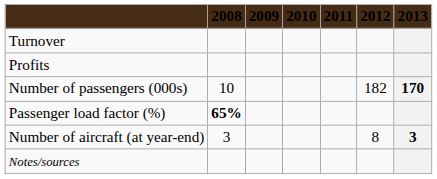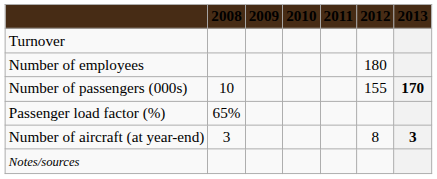 <table class="wikitable"  style="margin:1em auto;">
 <tr>
 <th style="background: #472c15;"><span></span></th>
 <th style="background: #472c15;"><span>2008</span></th>
 <th style="background: #472c15;"><span>2009</span></th>
 <th style="background: #472c15;"><span>2010</span></th>
 <th style="background: #472c15;"><span>2011</span></th>
 <th style="background: #472c15;"><span>2012</span></th>
 <th style="background: #472c15;"><span>2013</span></th>
 </tr>
 <tr>
 <td>Turnover</td>
 <td align=center></td>
 <td align=center></td>
 <td align=center></td>
 <td align=center></td>
 <td align=center></td>
 <th align=center></th>
 </tr>
 <tr>
-<td>Profits</td>
+<td>Number of employees</td>
 <td align=center></td>
 <td align=center></td>
 <td align=center></td>
 <td align=center></td>
-<td align=center></td>
+<td align=center>180</td>
 <th align=center></th>
 </tr>
 <tr>
 <td>Number of passengers (000s)</td>
 <td align=center>10</td>
 <td align=center></td>
 <td align=center></td>
 <td align=center></td>
-<td align=center>182</td>
+<td align=center>155</td>
 <th align=center>170</th>
 </tr>
 <tr>
 <td>Passenger load factor (%)</td>
-<td align=center><strong>65%</strong></td>
+<td align=center>65%</td>
 <td align=center></td>
 <td align=center></td>
 <td align=center></td>
 <td align=center></td>
 <th align=center></th>
 </tr>
 <tr>
 <td>Number of aircraft (at year-end)</td>
 <td align=center>3</td>
 <td align=center></td>
 <td align=center></td>
 <td align=center></td>
 <td align=center>8</td>
 <th align=center>3</th>
 </tr>
 <tr>
 <td><small><em>Notes/sources</em></small></td>
 <td align=center></td>
 <td align=center></td>
 <td align=center></td>
 <td align=center></td>
 <td align=center><br></td>
 <th align=center></th>
 </tr>
 </table>
